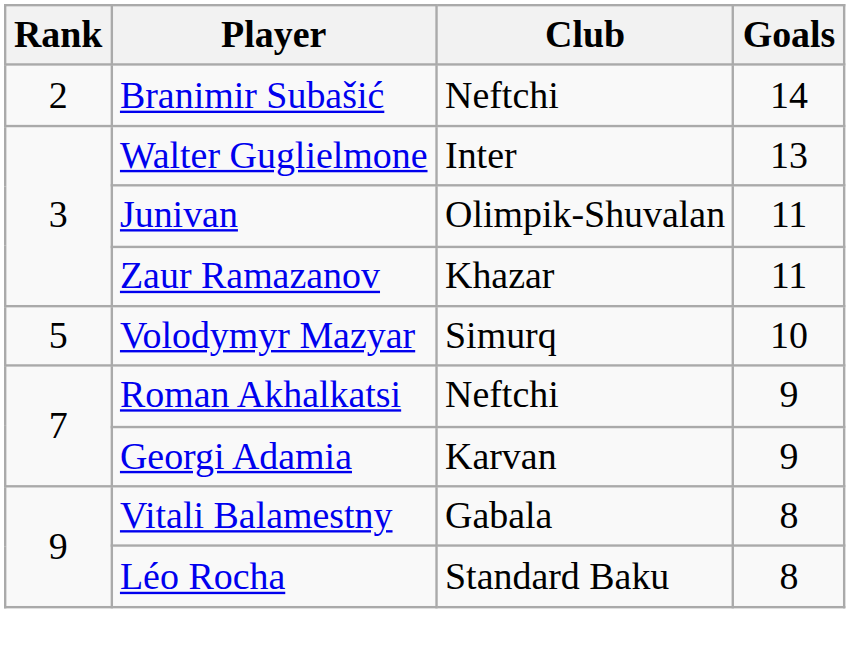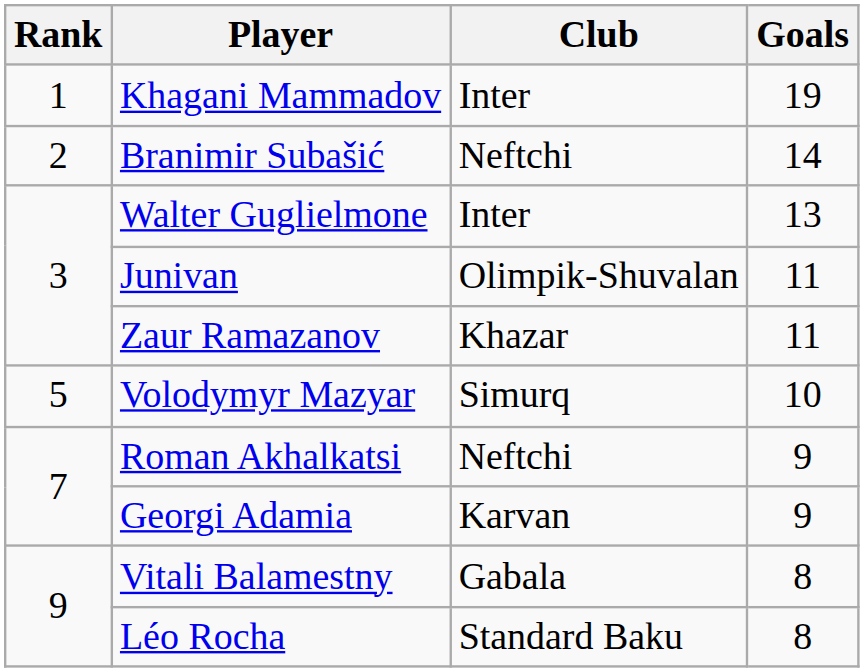 <table class="wikitable" style="text-align:center">
 <tr>
 <th>Rank</th>
 <th>Player</th>
 <th>Club</th>
 <th>Goals</th>
+</tr>
+<tr>
+<td>1</td>
+<td align="left"> <a href='#'>Khagani Mammadov</a></td>
+<td align="left">Inter</td>
+<td>19</td>
 </tr>
 <tr>
 <td>2</td>
 <td align="left"> <a href='#'>Branimir Subašić</a></td>
 <td align="left">Neftchi</td>
 <td>14</td>
 </tr>
 <tr>
 <td rowspan="3">3</td>
 <td align="left"> <a href='#'>Walter Guglielmone</a></td>
 <td align="left">Inter</td>
 <td>13</td>
 </tr>
 <tr>
 <td align="left"> <a href='#'>Junivan</a></td>
 <td align="left">Olimpik-Shuvalan</td>
 <td>11</td>
 </tr>
 <tr>
 <td align="left"> <a href='#'>Zaur Ramazanov</a></td>
 <td align="left">Khazar</td>
 <td>11</td>
 </tr>
 <tr>
 <td>5</td>
 <td align="left"> <a href='#'>Volodymyr Mazyar</a></td>
 <td align="left">Simurq</td>
 <td>10</td>
 </tr>
 <tr>
 <td rowspan="2">7</td>
 <td align="left"> <a href='#'>Roman Akhalkatsi</a></td>
 <td align="left">Neftchi</td>
 <td>9</td>
 </tr>
 <tr>
 <td align="left"> <a href='#'>Georgi Adamia</a></td>
 <td align="left">Karvan</td>
 <td>9</td>
 </tr>
 <tr>
 <td rowspan="2">9</td>
 <td align="left"> <a href='#'>Vitali Balamestny</a></td>
 <td align="left">Gabala</td>
 <td>8</td>
 </tr>
 <tr>
 <td align="left"> <a href='#'>Léo Rocha</a></td>
 <td align="left">Standard Baku</td>
 <td>8</td>
 </tr>
 </table>
